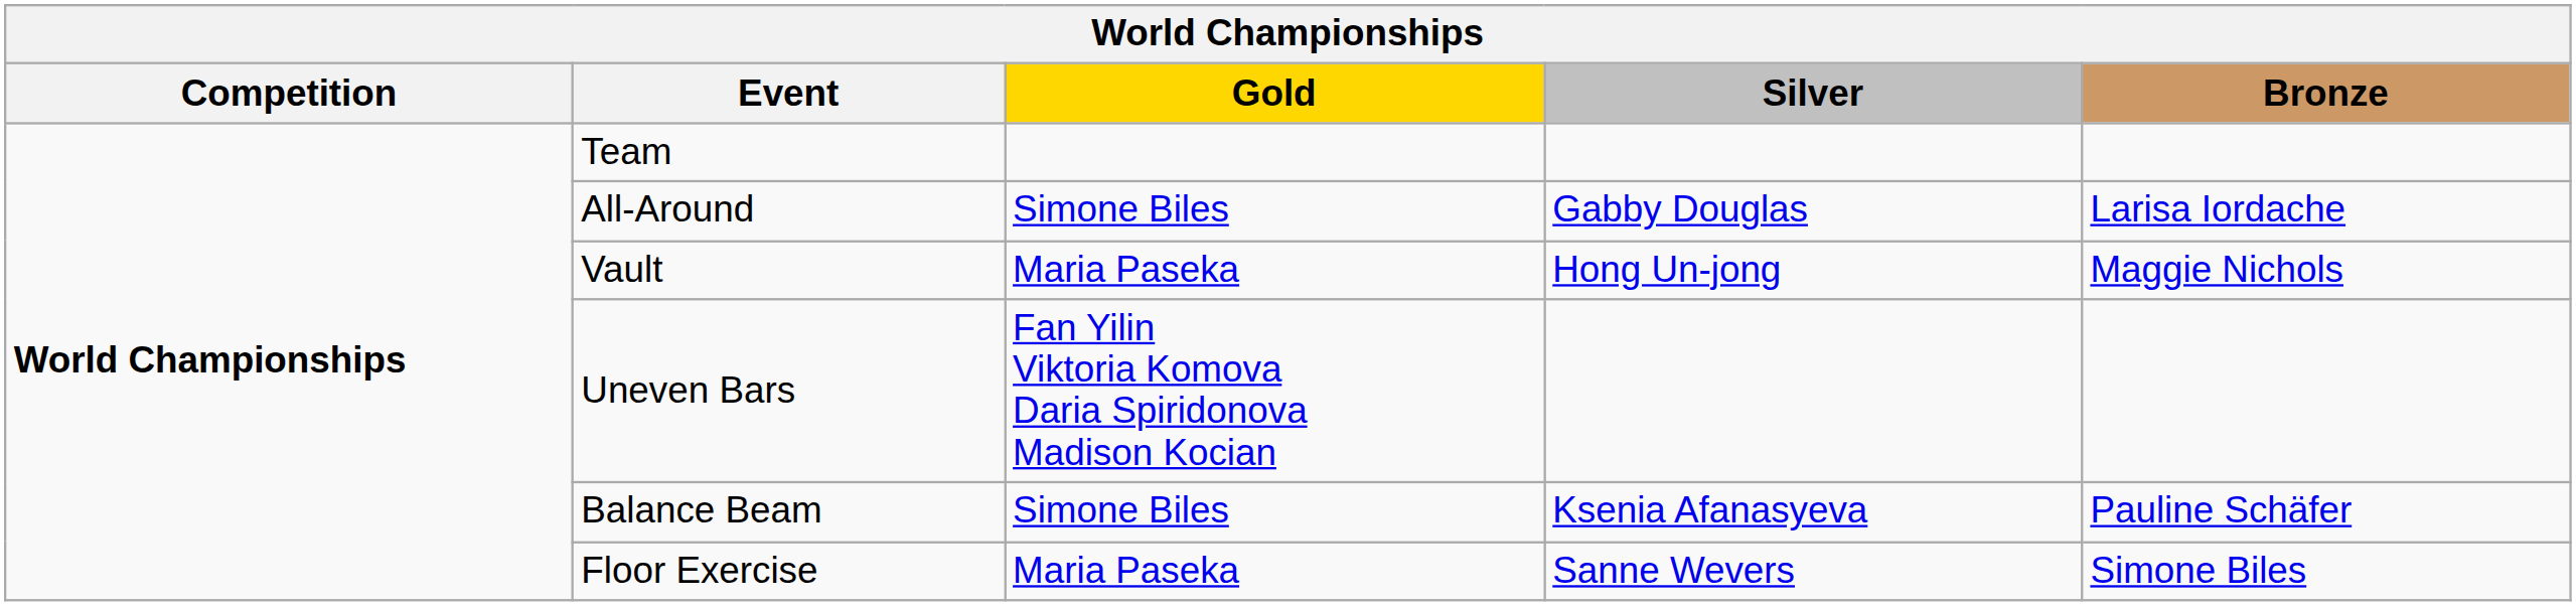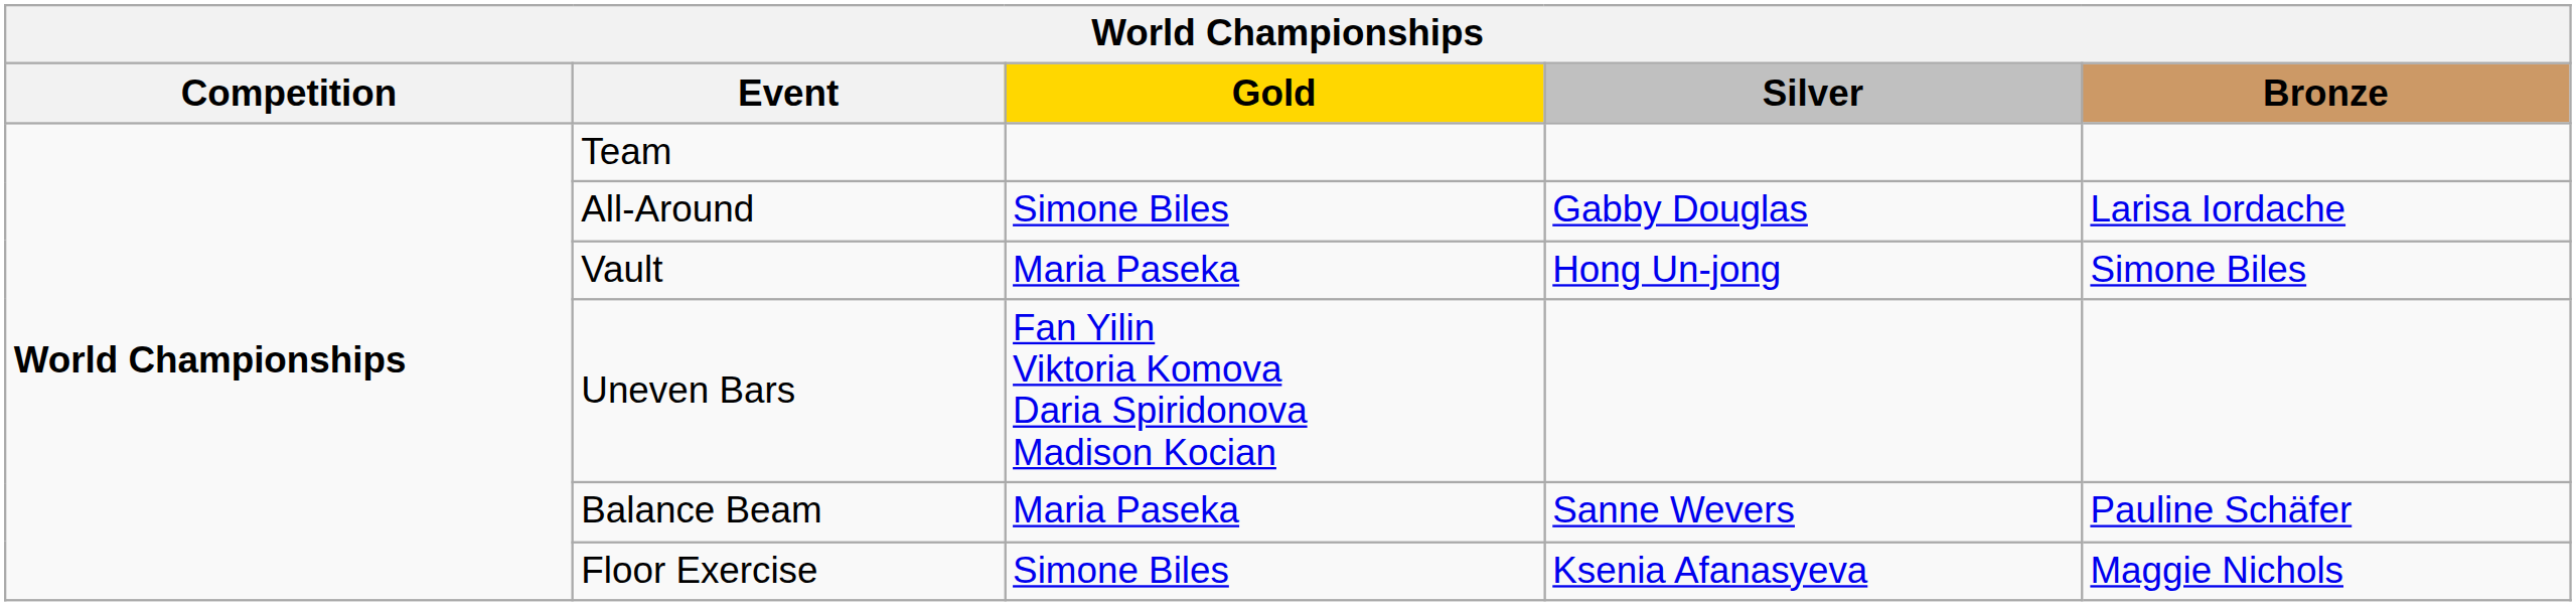 <table class="wikitable" style="width:70%;">
 <tr>
 <th colspan=5>World Championships</th>
 </tr>
 <tr>
 <th style="text-align:center; width:5%;">Competition</th>
 <th style="text-align:center; width:5%;">Event</th>
 <td style="text-align:center; width:6%; background:gold;"><strong>Gold</strong></td>
 <td style="text-align:center; width:6%; background:silver;"><strong>Silver</strong></td>
 <td style="text-align:center; width:6%; background:#c96;"><strong>Bronze</strong></td>
 </tr>
 <tr>
 <td rowspan=6><strong>World Championships</strong></td>
 <td>Team</td>
 <td></td>
 <td></td>
 <td></td>
 </tr>
 <tr>
 <td>All-Around</td>
 <td> <a href='#'>Simone Biles</a></td>
 <td> <a href='#'>Gabby Douglas</a></td>
 <td> <a href='#'>Larisa Iordache</a></td>
 </tr>
 <tr>
 <td>Vault</td>
 <td> <a href='#'>Maria Paseka</a></td>
 <td> <a href='#'>Hong Un-jong</a></td>
-<td> <a href='#'>Maggie Nichols</a></td>
+<td> <a href='#'>Simone Biles</a></td>
 </tr>
 <tr>
 <td>Uneven Bars</td>
 <td> <a href='#'>Fan Yilin</a> <br>  <a href='#'>Viktoria Komova</a> <br>  <a href='#'>Daria Spiridonova</a> <br>  <a href='#'>Madison Kocian</a></td>
 <td></td>
 <td></td>
 </tr>
 <tr>
 <td>Balance Beam</td>
-<td> <a href='#'>Simone Biles</a></td>
-<td> <a href='#'>Ksenia Afanasyeva</a></td>
+<td> <a href='#'>Maria Paseka</a></td>
+<td> <a href='#'>Sanne Wevers</a></td>
 <td> <a href='#'>Pauline Schäfer</a></td>
 </tr>
 <tr>
 <td>Floor Exercise</td>
-<td> <a href='#'>Maria Paseka</a></td>
-<td> <a href='#'>Sanne Wevers</a></td>
 <td> <a href='#'>Simone Biles</a></td>
+<td> <a href='#'>Ksenia Afanasyeva</a></td>
+<td> <a href='#'>Maggie Nichols</a></td>
 </tr>
 </table>
